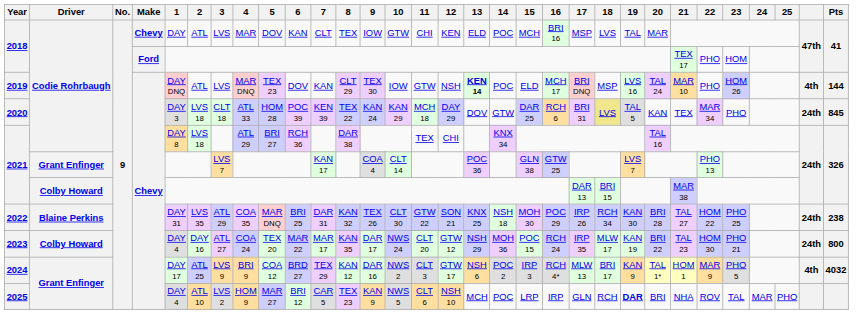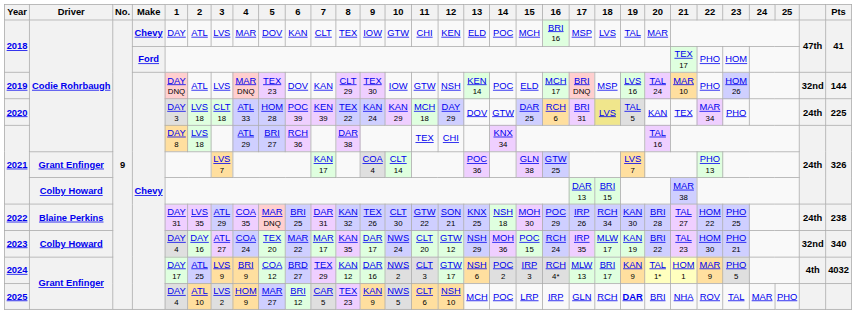 <table class="wikitable" style="text-align:center; font-size:75%">
 <tr>
 <th>Year</th>
 <th>Driver</th>
 <th>No.</th>
 <th>Make</th>
 <th>1</th>
 <th>2</th>
 <th>3</th>
 <th>4</th>
 <th>5</th>
 <th>6</th>
 <th>7</th>
 <th>8</th>
 <th>9</th>
 <th>10</th>
 <th>11</th>
 <th>12</th>
 <th>13</th>
 <th>14</th>
 <th>15</th>
 <th>16</th>
 <th>17</th>
 <th>18</th>
 <th>19</th>
 <th>20</th>
 <th>21</th>
 <th>22</th>
 <th>23</th>
 <th>24</th>
 <th>25</th>
 <th></th>
 <th>Pts</th>
 </tr>
 <tr>
 <th rowspan=2><a href='#'>2018</a></th>
 <th rowspan=5><a href='#'>Codie Rohrbaugh</a></th>
 <th rowspan="11">9</th>
 <th><a href='#'>Chevy</a></th>
 <td><a href='#'>DAY</a></td>
 <td><a href='#'>ATL</a></td>
 <td><a href='#'>LVS</a></td>
 <td><a href='#'>MAR</a></td>
 <td><a href='#'>DOV</a></td>
 <td><a href='#'>KAN</a></td>
 <td><a href='#'>CLT</a></td>
 <td><a href='#'>TEX</a></td>
 <td><a href='#'>IOW</a></td>
 <td><a href='#'>GTW</a></td>
 <td><a href='#'>CHI</a></td>
 <td><a href='#'>KEN</a></td>
 <td><a href='#'>ELD</a></td>
 <td><a href='#'>POC</a></td>
 <td><a href='#'>MCH</a></td>
 <td style="background:#DFFFDF;"><a href='#'>BRI</a><br><small>16</small></td>
 <td><a href='#'>MSP</a></td>
 <td><a href='#'>LVS</a></td>
 <td><a href='#'>TAL</a></td>
 <td><a href='#'>MAR</a></td>
 <td colspan=5></td>
 <th rowspan=2>47th</th>
 <th rowspan=2>41</th>
 </tr>
 <tr>
 <th><a href='#'>Ford</a></th>
 <td colspan=20></td>
 <td style="background:#DFFFDF;"><a href='#'>TEX</a><br><small>17</small></td>
 <td><a href='#'>PHO</a></td>
 <td><a href='#'>HOM</a></td>
 <td colspan=2></td>
 </tr>
 <tr>
 <th><a href='#'>2019</a></th>
 <th rowspan="9"><a href='#'>Chevy</a></th>
 <td style="background:#FFCFCF;"><a href='#'>DAY</a><br><small>DNQ</small></td>
 <td><a href='#'>ATL</a></td>
 <td><a href='#'>LVS</a></td>
 <td style="background:#FFCFCF;"><a href='#'>MAR</a><br><small>DNQ</small></td>
 <td style="background:#EFCFFF;"><a href='#'>TEX</a><br><small>23</small></td>
 <td><a href='#'>DOV</a></td>
 <td><a href='#'>KAN</a></td>
 <td style="background:#EFCFFF;"><a href='#'>CLT</a><br><small>29</small></td>
 <td style="background:#EFCFFF;"><a href='#'>TEX</a><br><small>30</small></td>
 <td><a href='#'>IOW</a></td>
 <td><a href='#'>GTW</a></td>
 <td><a href='#'>NSH</a></td>
-<td style="background:#DFFFDF;"><strong><a href='#'>KEN</a><br><small>14</small></strong></td>
+<td style="background:#DFFFDF;"><a href='#'>KEN</a><br><small>14</small></td>
 <td><a href='#'>POC</a></td>
 <td><a href='#'>ELD</a></td>
 <td style="background:#DFFFDF;"><a href='#'>MCH</a><br><small>17</small></td>
 <td style="background:#FFCFCF;"><a href='#'>BRI</a><br><small>DNQ</small></td>
 <td><a href='#'>MSP</a></td>
 <td style="background:#DFFFDF;"><a href='#'>LVS</a><br><small>16</small></td>
 <td style="background:#EFCFFF;"><a href='#'>TAL</a><br><small>24</small></td>
 <td style="background:#FFDF9F;"><a href='#'>MAR</a><br><small>10</small></td>
 <td><a href='#'>PHO</a></td>
 <td style="background:#CFCFFF;"><a href='#'>HOM</a><br><small>26</small></td>
 <td colspan=2></td>
-<th>4th</th>
+<th>32nd</th>
 <th>144</th>
 </tr>
 <tr>
 <th><a href='#'>2020</a></th>
 <td style="background:#DFDFDF;"><a href='#'>DAY</a><br><small>3</small></td>
 <td style="background:#DFFFDF;"><a href='#'>LVS</a><br><small>18</small></td>
 <td style="background:#DFFFDF;"><a href='#'>CLT</a><br><small>18</small></td>
 <td style="background:#CFCFFF;"><a href='#'>ATL</a><br><small>33</small></td>
 <td style="background:#CFCFFF;"><a href='#'>HOM</a><br><small>28</small></td>
 <td style="background:#EFCFFF;"><a href='#'>POC</a><br><small>39</small></td>
 <td style="background:#EFCFFF;"><a href='#'>KEN</a><br><small>39</small></td>
 <td style="background:#CFCFFF;"><a href='#'>TEX</a><br><small>22</small></td>
 <td style="background:#CFCFFF;"><a href='#'>KAN</a><br><small>24</small></td>
 <td style="background:#EFCFFF;"><a href='#'>KAN</a><br><small>29</small></td>
 <td style="background:#DFFFDF;"><a href='#'>MCH</a><br><small>18</small></td>
 <td style="background:#CFCFFF;"><a href='#'>DAY</a><br><small>29</small></td>
 <td><a href='#'>DOV</a></td>
 <td><a href='#'>GTW</a></td>
 <td style="background:#CFCFFF;"><a href='#'>DAR</a><br><small>25</small></td>
 <td style="background:#FFDF9F;"><a href='#'>RCH</a><br><small>6</small></td>
 <td style="background:#EFCFFF;"><a href='#'>BRI</a><br><small>31</small></td>
 <td style="background: khaki;"><a href='#'>LVS</a></td>
 <td style="background:#DFDFDF;"><a href='#'>TAL</a><br><small>5</small></td>
 <td><a href='#'>KAN</a></td>
 <td><a href='#'>TEX</a></td>
 <td style="background:#EFCFFF;"><a href='#'>MAR</a><br><small>34</small></td>
 <td><a href='#'>PHO</a></td>
 <td colspan=2></td>
 <th>24th</th>
-<th>845</th>
+<th>225</th>
 </tr>
 <tr>
 <th rowspan=3><a href='#'>2021</a></th>
 <td style="background:#FFDF9F;"><a href='#'>DAY</a><br><small>8</small></td>
 <td style="background:#DFFFDF;"><a href='#'>LVS</a><br><small>18</small></td>
 <td></td>
 <td style="background:#CFCFFF;"><a href='#'>ATL</a><br><small>29</small></td>
 <td style="background:#CFCFFF;"><a href='#'>BRI</a><br><small>27</small></td>
 <td style="background:#EFCFFF;"><a href='#'>RCH</a><br><small>36</small></td>
 <td></td>
 <td style="background:#EFCFFF;"><a href='#'>DAR</a><br><small>38</small></td>
 <td colspan=2></td>
 <td><a href='#'>TEX</a></td>
 <td><a href='#'>CHI</a></td>
 <td></td>
 <td style="background:#EFCFFF;"><a href='#'>KNX</a><br><small>34</small></td>
 <td colspan=5></td>
 <td style="background:#EFCFFF;"><a href='#'>TAL</a><br><small>16</small></td>
 <td colspan=5></td>
 <th rowspan=3>24th</th>
 <th rowspan=3>326</th>
 </tr>
 <tr>
 <th><a href='#'>Grant Enfinger</a></th>
 <td colspan=2></td>
 <td style="background:#FFDF9F;"><a href='#'>LVS</a><br><small>7</small></td>
 <td colspan=3></td>
 <td style="background:#DFFFDF;"><a href='#'>KAN</a><br><small>17</small></td>
 <td></td>
 <td style="background:#DFDFDF;"><a href='#'>COA</a><br><small>4</small></td>
 <td style="background:#DFFFDF;"><a href='#'>CLT</a><br><small>14</small></td>
 <td colspan=2></td>
 <td style="background:#EFCFFF;"><a href='#'>POC</a><br><small>36</small></td>
 <td></td>
 <td style="background:#EFCFFF;"><a href='#'>GLN</a><br><small>38</small></td>
 <td style="background:#CFCFFF;"><a href='#'>GTW</a><br><small>25</small></td>
 <td colspan=2></td>
 <td style="background:#FFDF9F;"><a href='#'>LVS</a><br><small>7</small></td>
 <td colspan=2></td>
 <td style="background:#DFFFDF;"><a href='#'>PHO</a><br><small>13</small></td>
 <td colspan=3></td>
 </tr>
 <tr>
 <th><a href='#'>Colby Howard</a></th>
 <td colspan=16></td>
 <td style="background:#DFFFDF;"><a href='#'>DAR</a><br><small>13</small></td>
 <td style="background:#DFFFDF;"><a href='#'>BRI</a><br><small>15</small></td>
 <td colspan=2></td>
 <td style="background:#CFCFFF;"><a href='#'>MAR</a><br><small>38</small></td>
 <td colspan=4></td>
 </tr>
 <tr>
 <th><a href='#'>2022</a></th>
 <th><a href='#'>Blaine Perkins</a></th>
 <td style="background:#EFCFFF;"><a href='#'>DAY</a><br><small>31</small></td>
 <td style="background:#EFCFFF;"><a href='#'>LVS</a><br><small>35</small></td>
 <td style="background:#CFCFFF;"><a href='#'>ATL</a><br><small>29</small></td>
 <td style="background:#EFCFFF;"><a href='#'>COA</a><br><small>35</small></td>
 <td style="background:#FFCFCF;"><a href='#'>MAR</a><br><small>DNQ</small></td>
 <td style="background:#CFCFFF;"><a href='#'>BRI</a><br><small>25</small></td>
 <td style="background:#EFCFFF;"><a href='#'>DAR</a><br><small>31</small></td>
 <td style="background:#CFCFFF;"><a href='#'>KAN</a><br><small>32</small></td>
 <td style="background:#CFCFFF;"><a href='#'>TEX</a><br><small>26</small></td>
 <td style="background:#CFCFFF;"><a href='#'>CLT</a><br><small>30</small></td>
 <td style="background:#CFCFFF;"><a href='#'>GTW</a><br><small>22</small></td>
 <td style="background:#CFCFFF;"><a href='#'>SON</a><br><small>21</small></td>
 <td style="background:#CFCFFF;"><a href='#'>KNX</a><br><small>25</small></td>
 <td style="background:#DFFFDF;"><a href='#'>NSH</a><br><small>18</small></td>
 <td style="background:#EFCFFF;"><a href='#'>MOH</a><br><small>30</small></td>
 <td style="background:#CFCFFF;"><a href='#'>POC</a><br><small>29</small></td>
 <td style="background:#CFCFFF;"><a href='#'>IRP</a><br><small>26</small></td>
 <td style="background:#CFCFFF;"><a href='#'>RCH</a><br><small>34</small></td>
 <td style="background:#CFCFFF;"><a href='#'>KAN</a><br><small>30</small></td>
 <td style="background:#CFCFFF;"><a href='#'>BRI</a><br><small>28</small></td>
 <td style="background:#EFCFFF;"><a href='#'>TAL</a><br><small>27</small></td>
 <td style="background:#CFCFFF;"><a href='#'>HOM</a><br><small>22</small></td>
 <td style="background:#CFCFFF;"><a href='#'>PHO</a><br><small>25</small></td>
 <td colspan=2></td>
 <th>24th</th>
 <th>238</th>
 </tr>
 <tr>
 <th><a href='#'>2023</a></th>
 <th><a href='#'>Colby Howard</a></th>
 <td style="background:#DFDFDF;"><a href='#'>DAY</a><br><small>4</small></td>
 <td style="background:#DFFFDF;"><a href='#'>DAY</a><br><small>16</small></td>
 <td style="background:#EFCFFF;"><a href='#'>ATL</a><br><small>27</small></td>
 <td style="background:#CFCFFF;"><a href='#'>COA</a><br><small>24</small></td>
 <td style="background:#DFFFDF;"><a href='#'>TEX</a><br><small>20</small></td>
 <td style="background:#CFCFFF;"><a href='#'>MAR</a><br><small>22</small></td>
 <td style="background:#DFFFDF;"><a href='#'>MAR</a><br><small>17</small></td>
 <td style="background:#EFCFFF;"><a href='#'>KAN</a><br><small>35</small></td>
 <td style="background:#DFFFDF;"><a href='#'>DAR</a><br><small>17</small></td>
 <td style="background:#CFCFFF;"><a href='#'>NWS</a><br><small>24</small></td>
 <td style="background:#DFFFDF;"><a href='#'>CLT</a><br><small>20</small></td>
 <td style="background:#DFFFDF;"><a href='#'>GTW</a><br><small>12</small></td>
 <td style="background:#CFCFFF;"><a href='#'>NSH</a><br><small>29</small></td>
 <td style="background:#EFCFFF;"><a href='#'>MOH</a><br><small>36</small></td>
 <td style="background:#DFFFDF;"><a href='#'>POC</a><br><small>15</small></td>
 <td style="background:#CFCFFF;"><a href='#'>RCH</a><br><small>24</small></td>
 <td style="background:#EFCFFF;"><a href='#'>IRP</a><br><small>35</small></td>
 <td style="background:#DFFFDF;"><a href='#'>MLW</a><br><small>17</small></td>
 <td style="background:#DFFFDF;"><a href='#'>KAN</a><br><small>19</small></td>
 <td style="background:#CFCFFF;"><a href='#'>BRI</a><br><small>22</small></td>
 <td style="background:#EFCFFF;"><a href='#'>TAL</a><br><small>23</small></td>
 <td style="background:#CFCFFF;"><a href='#'>HOM</a><br><small>30</small></td>
 <td style="background:#CFCFFF;"><a href='#'>PHO</a><br><small>21</small></td>
 <td colspan=2></td>
-<th>24th</th>
-<th>800</th>
+<th>32nd</th>
+<th>340</th>
 </tr>
 <tr>
 <th><a href='#'>2024</a></th>
 <th rowspan=2><a href='#'>Grant Enfinger</a></th>
 <td style="background:#DFFFDF;"><a href='#'>DAY</a><br><small>17</small></td>
 <td style="background:#CFCFFF;"><a href='#'>ATL</a><br><small>25</small></td>
 <td style="background:#FFDF9F;"><a href='#'>LVS</a><br><small>9</small></td>
 <td style="background:#FFDF9F;"><a href='#'>BRI</a><br><small>9</small></td>
 <td style="background:#DFFFDF;"><a href='#'>COA</a><br><small>12</small></td>
 <td style="background:#CFCFFF;"><a href='#'>BRD</a><br><small>27</small></td>
 <td style="background:#EFCFFF;"><a href='#'>TEX</a><br><small>29</small></td>
 <td style="background:#DFFFDF;"><a href='#'>KAN</a><br><small>12</small></td>
 <td style="background:#DFFFDF;"><a href='#'>DAR</a><br><small>16</small></td>
 <td style="background:#DFDFDF;"><a href='#'>NWS</a><br><small>2</small></td>
 <td style="background:#DFDFDF;"><a href='#'>CLT</a><br><small>3</small></td>
 <td style="background:#DFFFDF;"><a href='#'>GTW</a><br><small>17</small></td>
 <td style="background:#FFDF9F;"><a href='#'>NSH</a><br><small>6</small></td>
 <td style="background:#DFDFDF;"><a href='#'>POC</a><br><small>2</small></td>
 <td style="background:#DFDFDF;"><a href='#'>IRP</a><br><small>3</small></td>
 <td style="background:#DFDFDF;"><a href='#'>RCH</a><br><small>4*</small></td>
 <td style="background:#DFFFDF;"><a href='#'>MLW</a><br><small>13</small></td>
 <td style="background:#DFFFDF;"><a href='#'>BRI</a><br><small>17</small></td>
 <td style="background:#FFDF9F;"><a href='#'>KAN</a><br><small>9</small></td>
 <td style="background:#FFFFBF;"><a href='#'>TAL</a><br><small>1*</small></td>
 <td style="background:#FFFFBF;"><a href='#'>HOM</a><br><small>1</small></td>
 <td style="background:#FFDF9F;"><a href='#'>MAR</a><br><small>9</small></td>
 <td style="background:#DFDFDF;"><a href='#'>PHO</a><br><small>5</small></td>
 <td colspan=2></td>
 <th>4th</th>
 <th>4032</th>
 </tr>
 <tr>
 <th><a href='#'>2025</a></th>
 <td style="background:#DFDFDF;"><a href='#'>DAY</a><br><small>4</small></td>
 <td style="background:#FFDF9F;"><a href='#'>ATL</a><br><small>10</small></td>
 <td style="background:#DFDFDF;"><a href='#'>LVS</a><br><small>2</small></td>
 <td style="background:#FFDF9F;"><a href='#'>HOM</a><br><small>9</small></td>
 <td style="background:#CFCFFF;"><a href='#'>MAR</a><br><small>27</small></td>
 <td style="background:#DFFFDF;"><a href='#'>BRI</a><br><small>12</small></td>
 <td style="background:#DFDFDF;"><a href='#'>CAR</a><br><small>5</small></td>
 <td style="background:#EFCFFF;"><a href='#'>TEX</a><br><small>23</small></td>
 <td style="background:#FFDF9F;"><a href='#'>KAN</a><br><small>9</small></td>
 <td style="background:#DFDFDF;"><a href='#'>NWS</a><br><small>5</small></td>
 <td style="background:#FFDF9F;"><a href='#'>CLT</a><br><small>6</small></td>
 <td style="background:#FFDF9F;"><a href='#'>NSH</a><br><small>10</small></td>
 <td><a href='#'>MCH</a></td>
 <td><a href='#'>POC</a></td>
 <td><a href='#'>LRP</a></td>
 <td><a href='#'>IRP</a></td>
 <td><a href='#'>GLN</a></td>
 <td><a href='#'>RCH</a></td>
 <td><strong><a href='#'>DAR</a></strong></td>
 <td><a href='#'>BRI</a></td>
 <td><a href='#'>NHA</a></td>
 <td><a href='#'>ROV</a></td>
 <td><a href='#'>TAL</a></td>
 <td><a href='#'>MAR</a></td>
 <td><a href='#'>PHO</a></td>
 <th></th>
 <th></th>
 </tr>
 </table>
